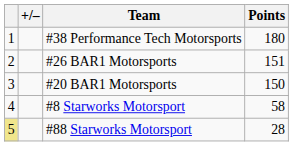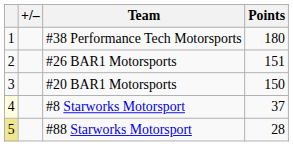 <table class="wikitable" style="font-size: 95%;">
 <tr>
 <th scope="col"></th>
 <th scope="col">+/–</th>
 <th scope="col">Team</th>
 <th scope="col">Points</th>
 </tr>
 <tr>
 <td align=center>1</td>
 <td align="left"></td>
 <td> #38 Performance Tech Motorsports</td>
 <td align=right>180</td>
 </tr>
 <tr>
 <td align=center>2</td>
 <td align="left"></td>
 <td> #26 BAR1 Motorsports</td>
 <td align=right>151</td>
 </tr>
 <tr>
 <td align=center>3</td>
 <td align="left"></td>
 <td> #20 BAR1 Motorsports</td>
 <td align=right>150</td>
 </tr>
 <tr>
-<td align=center>4</td>
+<td align=center style="background: lightyellow;">4</td>
 <td align="left"></td>
 <td> #8 <a href='#'>Starworks Motorsport</a></td>
-<td align=right>58</td>
+<td align=right>37</td>
 </tr>
 <tr>
 <td align=center style="background: khaki;">5</td>
 <td align="left"></td>
 <td> #88 <a href='#'>Starworks Motorsport</a></td>
 <td align=right>28</td>
 </tr>
 </table>
